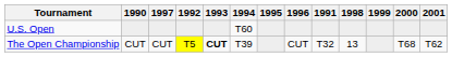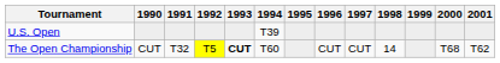 <table class="wikitable" style="font-size:95%;text-align:center;">
 <tr>
 <th>Tournament</th>
 <th>1990</th>
-<th>1997</th>
+<th>1991</th>
 <th>1992</th>
 <th>1993</th>
 <th>1994</th>
 <th>1995</th>
 <th>1996</th>
-<th>1991</th>
+<th>1997</th>
 <th>1998</th>
 <th>1999</th>
 <th>2000</th>
 <th>2001</th>
 </tr>
 <tr>
 <td align=left><a href='#'>U.S. Open</a></td>
 <td style="background:#eeeeee;"></td>
 <td style="background:#eeeeee;"></td>
 <td style="background:#eeeeee;"></td>
 <td style="background:#eeeeee;"></td>
-<td>T60</td>
+<td>T39</td>
 <td style="background:#eeeeee;"></td>
 <td style="background:#eeeeee;"></td>
 <td style="background:#eeeeee;"></td>
 <td style="background:#eeeeee;"></td>
 <td style="background:#eeeeee;"></td>
 <td style="background:#eeeeee;"></td>
 <td style="background:#eeeeee;"></td>
 </tr>
 <tr>
 <td align=left><a href='#'>The Open Championship</a></td>
 <td>CUT</td>
-<td>CUT</td>
+<td>T32</td>
 <td style="background:yellow;">T5</td>
 <td><strong>CUT</strong></td>
-<td>T39</td>
+<td>T60</td>
 <td style="background:#eeeeee;"></td>
 <td>CUT</td>
-<td>T32</td>
-<td>13</td>
+<td>CUT</td>
+<td>14</td>
 <td style="background:#eeeeee;"></td>
 <td>T68</td>
 <td>T62</td>
 </tr>
 </table>
